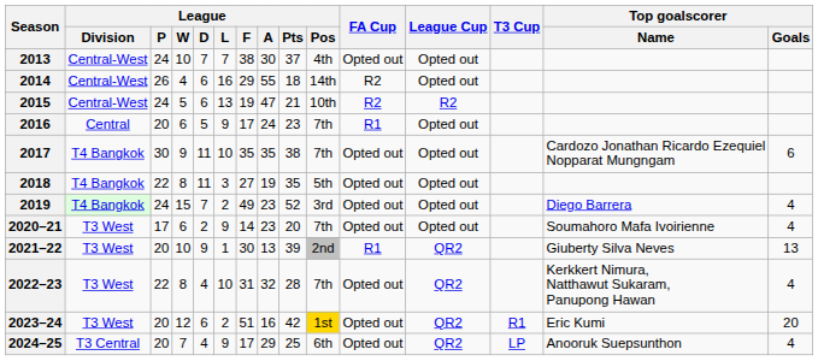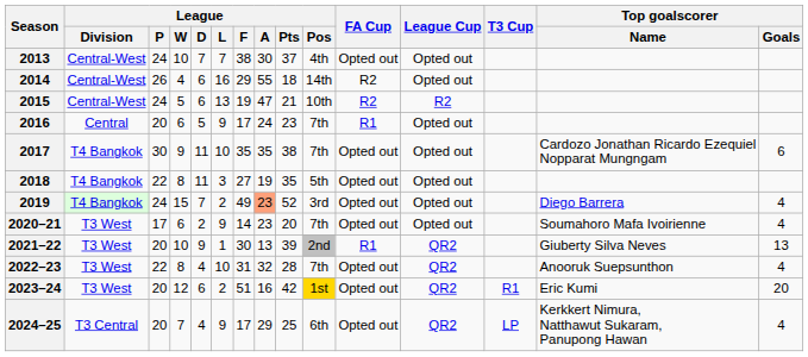 <table class="wikitable" style="text-align: center">
 <tr>
 <th rowspan=2>Season</th>
 <th colspan=9>League</th>
 <th rowspan=2><a href='#'>FA Cup</a></th>
 <th rowspan=2><a href='#'>League Cup</a></th>
 <th rowspan=2><a href='#'>T3 Cup</a></th>
 <th colspan=2>Top goalscorer</th>
 </tr>
 <tr>
 <th>Division</th>
 <th>P</th>
 <th>W</th>
 <th>D</th>
 <th>L</th>
 <th>F</th>
 <th>A</th>
 <th>Pts</th>
 <th>Pos</th>
 <th>Name</th>
 <th>Goals</th>
 </tr>
 <tr>
 <th>2013</th>
 <td><a href='#'>Central-West</a></td>
 <td>24</td>
 <td>10</td>
 <td>7</td>
 <td>7</td>
 <td>38</td>
 <td>30</td>
 <td>37</td>
 <td>4th</td>
 <td>Opted out</td>
 <td>Opted out</td>
 <td></td>
 <td></td>
 <td></td>
 </tr>
 <tr>
 <th>2014</th>
 <td><a href='#'>Central-West</a></td>
 <td>26</td>
 <td>4</td>
 <td>6</td>
 <td>16</td>
 <td>29</td>
 <td>55</td>
 <td>18</td>
 <td>14th</td>
 <td>R2</td>
 <td>Opted out</td>
 <td></td>
 <td></td>
 </tr>
 <tr>
 <th>2015</th>
 <td><a href='#'>Central-West</a></td>
 <td>24</td>
 <td>5</td>
 <td>6</td>
 <td>13</td>
 <td>19</td>
 <td>47</td>
 <td>21</td>
 <td>10th</td>
 <td><a href='#'>R2</a></td>
 <td><a href='#'>R2</a></td>
 <td></td>
 <td></td>
 <td></td>
 </tr>
 <tr>
 <th>2016</th>
 <td><a href='#'>Central</a></td>
 <td>20</td>
 <td>6</td>
 <td>5</td>
 <td>9</td>
 <td>17</td>
 <td>24</td>
 <td>23</td>
 <td>7th</td>
 <td><a href='#'>R1</a></td>
 <td>Opted out</td>
 <td></td>
 <td></td>
 <td></td>
 </tr>
 <tr>
 <th>2017</th>
 <td><a href='#'>T4 Bangkok</a></td>
 <td>30</td>
 <td>9</td>
 <td>11</td>
 <td>10</td>
 <td>35</td>
 <td>35</td>
 <td>38</td>
 <td>7th</td>
 <td>Opted out</td>
 <td>Opted out</td>
 <td></td>
 <td align="left"> Cardozo Jonathan Ricardo Ezequiel<br> Nopparat Mungngam</td>
 <td>6</td>
 </tr>
 <tr>
 <th>2018</th>
 <td><a href='#'>T4 Bangkok</a></td>
 <td>22</td>
 <td>8</td>
 <td>11</td>
 <td>3</td>
 <td>27</td>
 <td>19</td>
 <td>35</td>
 <td>5th</td>
 <td>Opted out</td>
 <td>Opted out</td>
 <td></td>
 <td></td>
 <td></td>
 </tr>
 <tr>
 <th>2019</th>
 <td bgcolor="#DDFFDD"><a href='#'>T4 Bangkok</a></td>
 <td>24</td>
 <td>15</td>
 <td>7</td>
 <td>2</td>
 <td>49</td>
-<td>23</td>
+<td style="background: lightsalmon;">23</td>
 <td>52</td>
 <td>3rd</td>
 <td>Opted out</td>
 <td>Opted out</td>
 <td></td>
 <td align="left"> <a href='#'>Diego Barrera</a></td>
 <td>4</td>
 </tr>
 <tr>
 <th>2020–21</th>
 <td><a href='#'>T3 West</a></td>
 <td>17</td>
 <td>6</td>
 <td>2</td>
 <td>9</td>
 <td>14</td>
 <td>23</td>
 <td>20</td>
 <td>7th</td>
 <td>Opted out</td>
 <td>Opted out</td>
 <td></td>
 <td align="left"> Soumahoro Mafa Ivoirienne</td>
 <td>4</td>
 </tr>
 <tr>
 <th>2021–22</th>
 <td><a href='#'>T3 West</a></td>
 <td>20</td>
 <td>10</td>
 <td>9</td>
 <td>1</td>
 <td>30</td>
 <td>13</td>
 <td>39</td>
 <td bgcolor=silver>2nd</td>
 <td><a href='#'>R1</a></td>
 <td><a href='#'>QR2</a></td>
 <td></td>
 <td align="left"> Giuberty Silva Neves</td>
 <td>13</td>
 </tr>
 <tr>
 <th>2022–23</th>
 <td><a href='#'>T3 West</a></td>
 <td>22</td>
 <td>8</td>
 <td>4</td>
 <td>10</td>
 <td>31</td>
 <td>32</td>
 <td>28</td>
 <td>7th</td>
 <td>Opted out</td>
 <td><a href='#'>QR2</a></td>
 <td></td>
-<td align="left"> Kerkkert Nimura,<br> Natthawut Sukaram,<br> Panupong Hawan</td>
+<td align="left"> Anooruk Suepsunthon</td>
 <td>4</td>
 </tr>
 <tr>
 <th>2023–24</th>
 <td><a href='#'>T3 West</a></td>
 <td>20</td>
 <td>12</td>
 <td>6</td>
 <td>2</td>
 <td>51</td>
 <td>16</td>
 <td>42</td>
 <td bgcolor=gold>1st</td>
 <td>Opted out</td>
 <td><a href='#'>QR2</a></td>
 <td><a href='#'>R1</a></td>
 <td align="left"> Eric Kumi</td>
 <td>20</td>
 </tr>
 <tr>
 <th>2024–25</th>
 <td><a href='#'>T3 Central</a></td>
 <td>20</td>
 <td>7</td>
 <td>4</td>
 <td>9</td>
 <td>17</td>
 <td>29</td>
 <td>25</td>
 <td>6th</td>
 <td>Opted out</td>
 <td><a href='#'>QR2</a></td>
 <td><a href='#'>LP</a></td>
-<td align="left"> Anooruk Suepsunthon</td>
+<td align="left"> Kerkkert Nimura,<br> Natthawut Sukaram,<br> Panupong Hawan</td>
 <td>4</td>
 </tr>
 </table>
